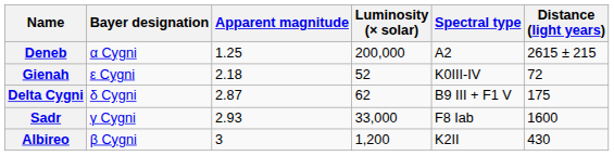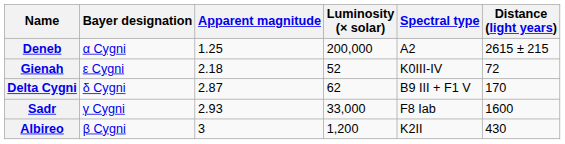 <table class="wikitable">
 <tr>
 <th>Name</th>
 <th>Bayer designation</th>
 <th><a href='#'>Apparent magnitude</a></th>
 <th>Luminosity<br>(× solar)</th>
 <th><a href='#'>Spectral type</a></th>
 <th>Distance<br>(<a href='#'>light years</a>)</th>
 </tr>
 <tr>
 <th><a href='#'>Deneb</a></th>
 <td><a href='#'>α Cygni</a></td>
 <td>1.25</td>
 <td>200,000</td>
 <td>A2</td>
 <td>2615 ± 215</td>
 </tr>
 <tr>
 <th><a href='#'>Gienah</a></th>
 <td><a href='#'>ε Cygni</a></td>
 <td>2.18</td>
 <td>52</td>
 <td>K0III-IV</td>
 <td>72</td>
 </tr>
 <tr>
 <th><a href='#'>Delta Cygni</a></th>
 <td><a href='#'>δ Cygni</a></td>
 <td>2.87</td>
 <td>62</td>
 <td>B9 III + F1 V</td>
-<td>175</td>
+<td>170</td>
 </tr>
 <tr>
 <th><a href='#'>Sadr</a></th>
 <td><a href='#'>γ Cygni</a></td>
 <td>2.93</td>
 <td>33,000</td>
 <td>F8 Iab</td>
 <td>1600</td>
 </tr>
 <tr>
 <th><a href='#'>Albireo</a></th>
 <td><a href='#'>β Cygni</a></td>
 <td>3</td>
 <td>1,200</td>
 <td>K2II</td>
 <td>430</td>
 </tr>
 </table>
